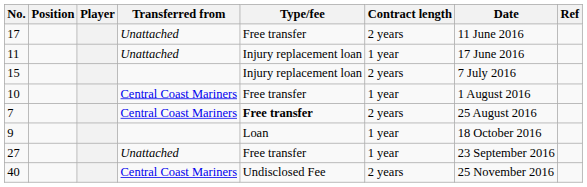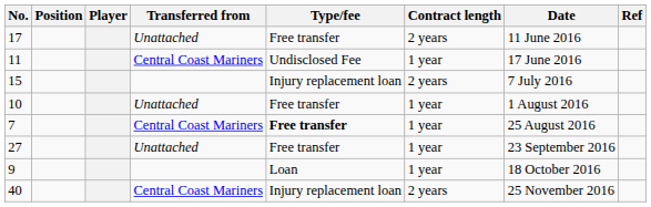 <table class="wikitable plainrowheaders sortable" style="text-align:center; text-align:left">
 <tr>
 <th scope="col">No.</th>
 <th scope="col">Position</th>
 <th scope="col">Player</th>
 <th scope="col">Transferred from</th>
 <th scope="col">Type/fee</th>
 <th scope="col">Contract length</th>
 <th scope="col">Date</th>
 <th scope="col" class="unsortable">Ref</th>
 </tr>
 <tr>
 <td>17</td>
 <td></td>
 <th scope="row"></th>
 <td><em>Unattached</em></td>
 <td>Free transfer</td>
 <td>2 years</td>
 <td>11 June 2016</td>
 <td></td>
 </tr>
 <tr>
 <td>11</td>
 <td></td>
 <th scope="row"></th>
-<td><em>Unattached</em></td>
-<td>Injury replacement loan</td>
+<td><a href='#'>Central Coast Mariners</a></td>
+<td>Undisclosed Fee</td>
 <td>1 year</td>
 <td>17 June 2016</td>
 <td></td>
 </tr>
 <tr>
 <td>15</td>
 <td></td>
 <th scope="row"></th>
 <td></td>
 <td>Injury replacement loan</td>
 <td>2 years</td>
 <td>7 July 2016</td>
 <td></td>
 </tr>
 <tr>
 <td>10</td>
 <td></td>
 <th scope="row"></th>
-<td><a href='#'>Central Coast Mariners</a></td>
+<td><em>Unattached</em></td>
 <td>Free transfer</td>
 <td>1 year</td>
 <td>1 August 2016</td>
 <td></td>
 </tr>
 <tr>
 <td>7</td>
 <td></td>
 <th scope="row"></th>
 <td><a href='#'>Central Coast Mariners</a></td>
 <td><strong>Free transfer</strong></td>
-<td>2 years</td>
+<td>1 year</td>
 <td>25 August 2016</td>
+<td></td>
+</tr>
+<tr>
+<td>27</td>
+<td></td>
+<th scope="row"></th>
+<td><em>Unattached</em></td>
+<td>Free transfer</td>
+<td>1 year</td>
+<td>23 September 2016</td>
 <td></td>
 </tr>
 <tr>
 <td>9</td>
 <td></td>
 <th scope="row"></th>
 <td></td>
 <td>Loan</td>
 <td>1 year</td>
 <td>18 October 2016</td>
 <td></td>
 </tr>
 <tr>
-<td>27</td>
-<td></td>
-<th scope="row"></th>
-<td><em>Unattached</em></td>
-<td>Free transfer</td>
-<td>1 year</td>
-<td>23 September 2016</td>
-<td></td>
-</tr>
-<tr>
 <td>40</td>
 <td></td>
 <th scope="row"></th>
 <td><a href='#'>Central Coast Mariners</a></td>
-<td>Undisclosed Fee</td>
+<td>Injury replacement loan</td>
 <td>2 years</td>
 <td>25 November 2016</td>
 <td></td>
 </tr>
 </table>
